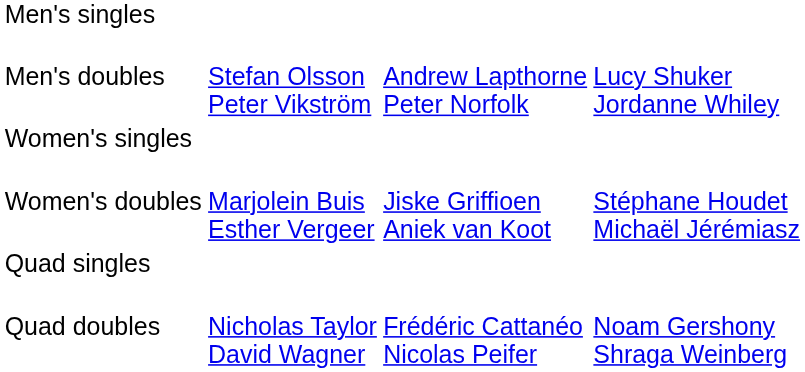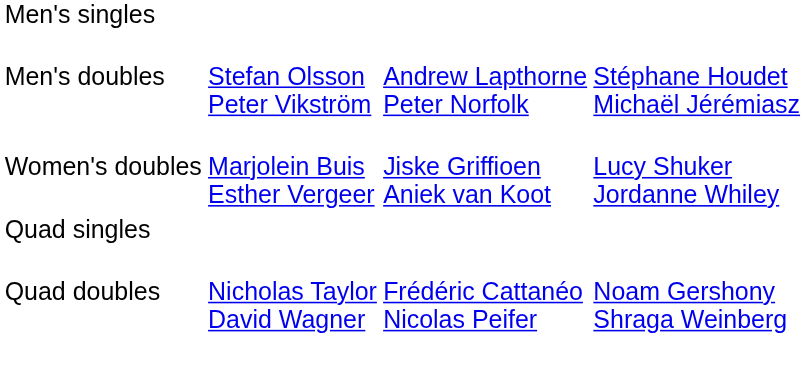 <table>
 <tr>
 <td>Men's singles<br></td>
 <td></td>
 <td></td>
 <td></td>
 </tr>
 <tr>
 <td>Men's doubles<br></td>
 <td><br><a href='#'>Stefan Olsson</a><br><a href='#'>Peter Vikström</a></td>
 <td><br><a href='#'>Andrew Lapthorne</a><br><a href='#'>Peter Norfolk</a></td>
-<td><br><a href='#'>Lucy Shuker</a><br><a href='#'>Jordanne Whiley</a></td>
-</tr>
-<tr>
-<td>Women's singles<br></td>
-<td></td>
-<td></td>
-<td></td>
+<td><br><a href='#'>Stéphane Houdet</a><br><a href='#'>Michaël Jérémiasz</a></td>
 </tr>
 <tr>
 <td>Women's doubles<br></td>
 <td><br><a href='#'>Marjolein Buis</a><br><a href='#'>Esther Vergeer</a></td>
 <td><br><a href='#'>Jiske Griffioen</a><br><a href='#'>Aniek van Koot</a></td>
-<td><br><a href='#'>Stéphane Houdet</a><br><a href='#'>Michaël Jérémiasz</a></td>
+<td><br><a href='#'>Lucy Shuker</a><br><a href='#'>Jordanne Whiley</a></td>
 </tr>
 <tr>
 <td>Quad singles<br></td>
 <td></td>
 <td></td>
 <td></td>
 </tr>
 <tr>
 <td>Quad doubles<br></td>
 <td><br><a href='#'>Nicholas Taylor</a><br><a href='#'>David Wagner</a></td>
 <td><br><a href='#'>Frédéric Cattanéo</a><br><a href='#'>Nicolas Peifer</a></td>
 <td><br><a href='#'>Noam Gershony</a><br><a href='#'>Shraga Weinberg</a></td>
 </tr>
 </table>
